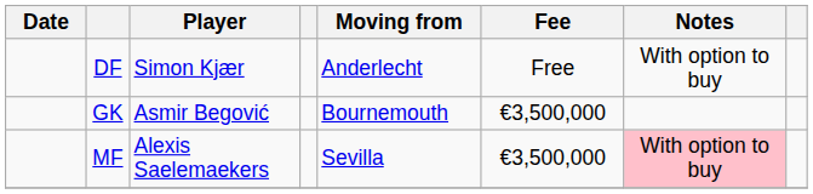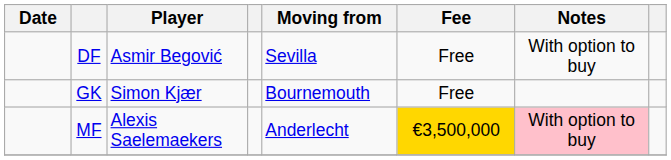 <table class="wikitable sortable">
 <tr>
 <th style="width:110px">Date</th>
 <th style="width:30px"></th>
 <th style="width:180px">Player</th>
 <th style="width:20px"></th>
 <th style="width:180px">Moving from</th>
 <th style="width:160px">Fee</th>
 <th style="width:320px" class="unsortable">Notes</th>
 <th style="width:35px"></th>
 </tr>
 <tr>
 <td></td>
 <td style="text-align:center"><a href='#'>DF</a></td>
-<td> <a href='#'>Simon Kjær</a></td>
+<td> <a href='#'>Asmir Begović</a></td>
 <td style="text-align:center"></td>
-<td> <a href='#'>Anderlecht</a></td>
+<td> <a href='#'>Sevilla</a></td>
 <td style="text-align:center">Free</td>
 <td style="text-align:center">With option to buy</td>
 <td></td>
 </tr>
 <tr>
 <td></td>
 <td style="text-align:center"><a href='#'>GK</a></td>
-<td> <a href='#'>Asmir Begović</a></td>
+<td> <a href='#'>Simon Kjær</a></td>
 <td style="text-align:center"></td>
 <td> <a href='#'>Bournemouth</a></td>
-<td style="text-align:center">€3,500,000</td>
+<td style="text-align:center">Free</td>
 <td style="text-align:center"></td>
 <td></td>
 </tr>
 <tr>
 <td></td>
 <td style="text-align:center"><a href='#'>MF</a></td>
 <td> <a href='#'>Alexis Saelemaekers</a></td>
 <td style="text-align:center"></td>
-<td> <a href='#'>Sevilla</a></td>
-<td style="text-align:center">€3,500,000</td>
+<td> <a href='#'>Anderlecht</a></td>
+<td style="background: gold; text-align:center">€3,500,000</td>
 <td style="background: pink; text-align:center">With option to buy</td>
 <td></td>
 </tr>
 <tr>
 </tr>
 </table>
